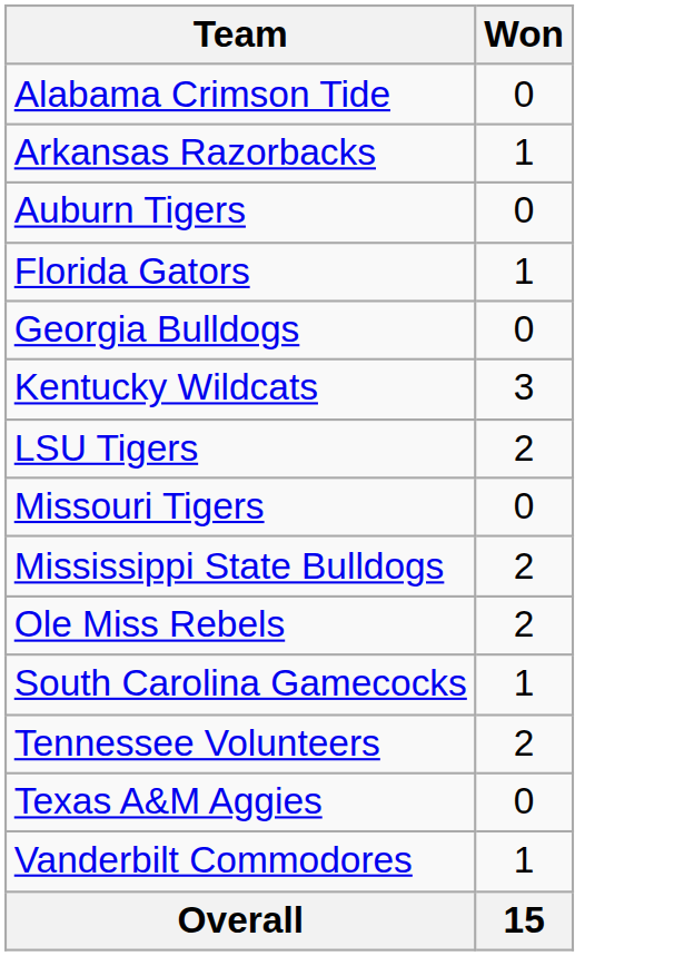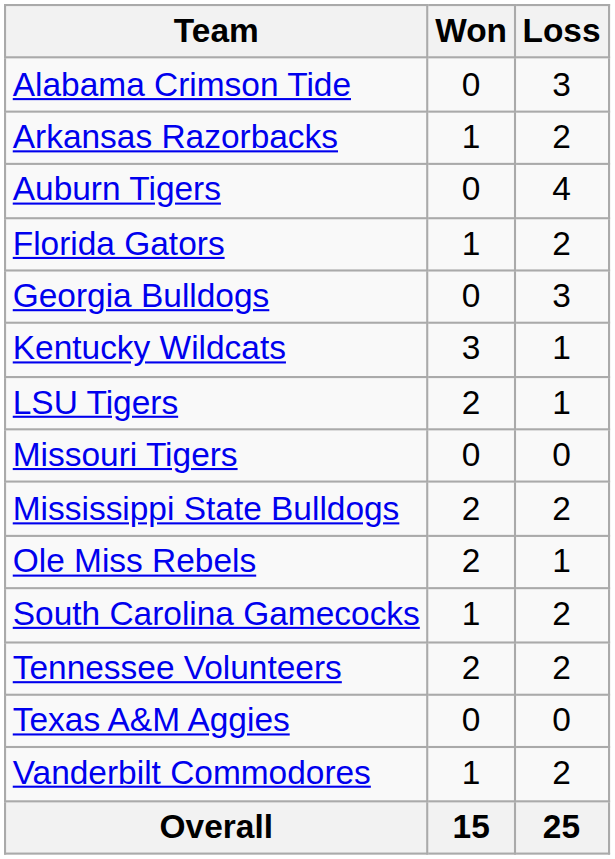 <table class="wikitable sortable" style="text-align:center;">
 <tr>
 <th>Team</th>
 <th>Won</th>
+<th>Loss</th>
 </tr>
 <tr>
 <td align=left><a href='#'>Alabama Crimson Tide</a></td>
 <td>0</td>
+<td>3</td>
 </tr>
 <tr>
 <td align=left><a href='#'>Arkansas Razorbacks</a></td>
 <td>1</td>
+<td>2</td>
 </tr>
 <tr>
 <td align=left><a href='#'>Auburn Tigers</a></td>
 <td>0</td>
+<td>4</td>
 </tr>
 <tr>
 <td align=left><a href='#'>Florida Gators</a></td>
 <td>1</td>
+<td>2</td>
 </tr>
 <tr>
 <td align=left><a href='#'>Georgia Bulldogs</a></td>
 <td>0</td>
+<td>3</td>
 </tr>
 <tr>
 <td align=left><a href='#'>Kentucky Wildcats</a></td>
 <td>3</td>
+<td>1</td>
 </tr>
 <tr>
 <td align=left><a href='#'>LSU Tigers</a></td>
 <td>2</td>
+<td>1</td>
 </tr>
 <tr>
 <td align=left><a href='#'>Missouri Tigers</a></td>
+<td>0</td>
 <td>0</td>
 </tr>
 <tr>
 <td align=left><a href='#'>Mississippi State Bulldogs</a></td>
 <td>2</td>
+<td>2</td>
 </tr>
 <tr>
 <td align=left><a href='#'>Ole Miss Rebels</a></td>
 <td>2</td>
+<td>1</td>
 </tr>
 <tr>
 <td align=left><a href='#'>South Carolina Gamecocks</a></td>
 <td>1</td>
+<td>2</td>
 </tr>
 <tr>
 <td align=left><a href='#'>Tennessee Volunteers</a></td>
+<td>2</td>
 <td>2</td>
 </tr>
 <tr>
 <td align=left><a href='#'>Texas A&M Aggies</a></td>
 <td>0</td>
+<td>0</td>
 </tr>
 <tr>
 <td align=left><a href='#'>Vanderbilt Commodores</a></td>
 <td>1</td>
+<td>2</td>
 </tr>
 <tr>
 <th>Overall</th>
 <th>15</th>
+<th>25</th>
 </tr>
 </table>
